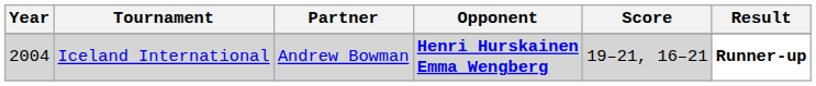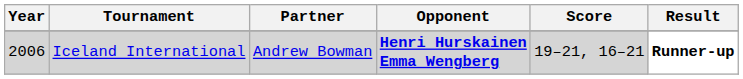 <table class="sortable wikitable" style="font-size: 90%;">
 <tr>
 <th>Year</th>
 <th>Tournament</th>
 <th>Partner</th>
 <th>Opponent</th>
 <th>Score</th>
 <th>Result</th>
 </tr>
 <tr>
 </tr>
 <tr style="background:#D5D5D5">
-<td align="center">2004</td>
+<td align="center">2006</td>
 <td align="left"><a href='#'>Iceland International</a></td>
 <td align="left"> <a href='#'>Andrew Bowman</a></td>
 <td align="left"><strong> <a href='#'>Henri Hurskainen</a> <br>  <a href='#'>Emma Wengberg</a></strong></td>
 <td align="left">19–21, 16–21</td>
 <td style="text-align:left; background:white"> <strong>Runner-up</strong></td>
 </tr>
 </table>
